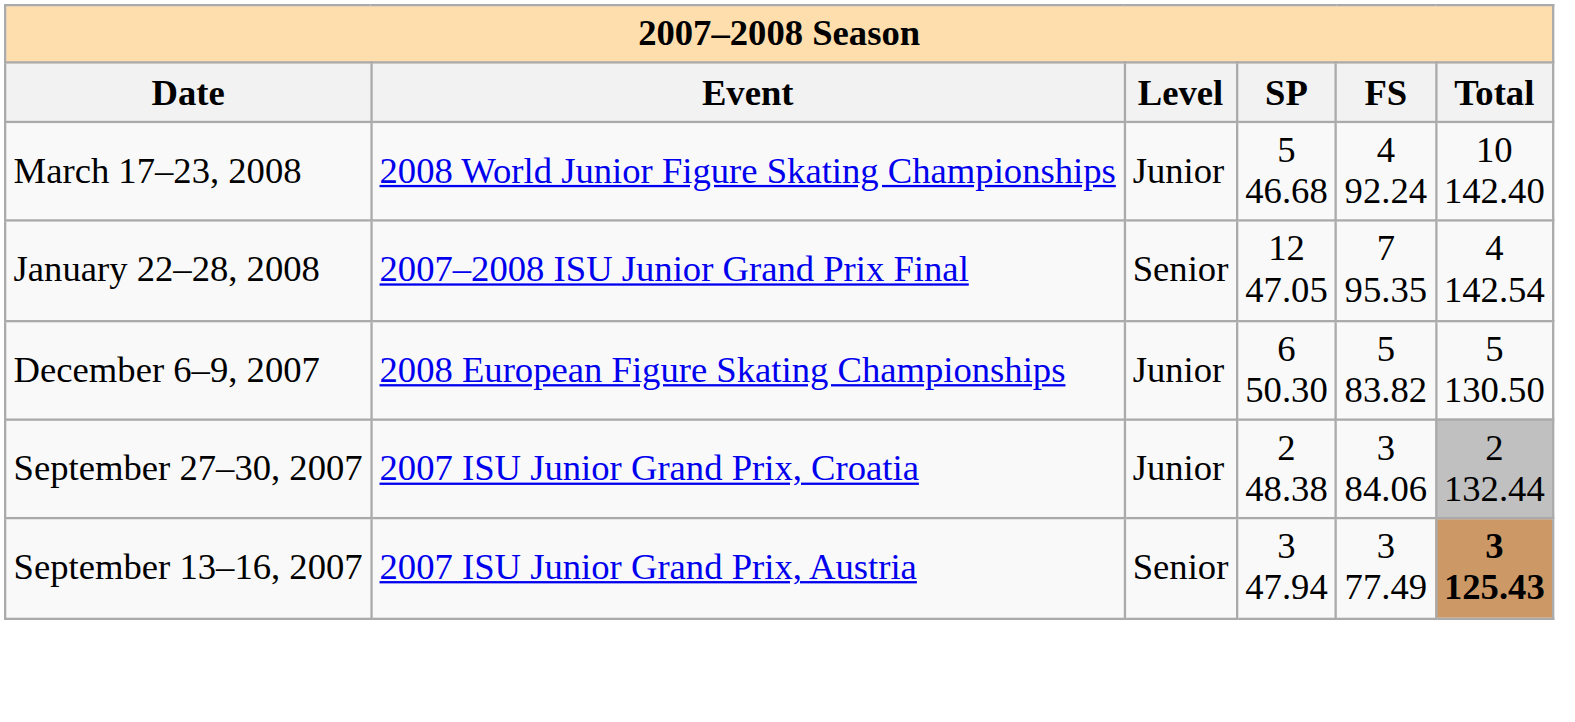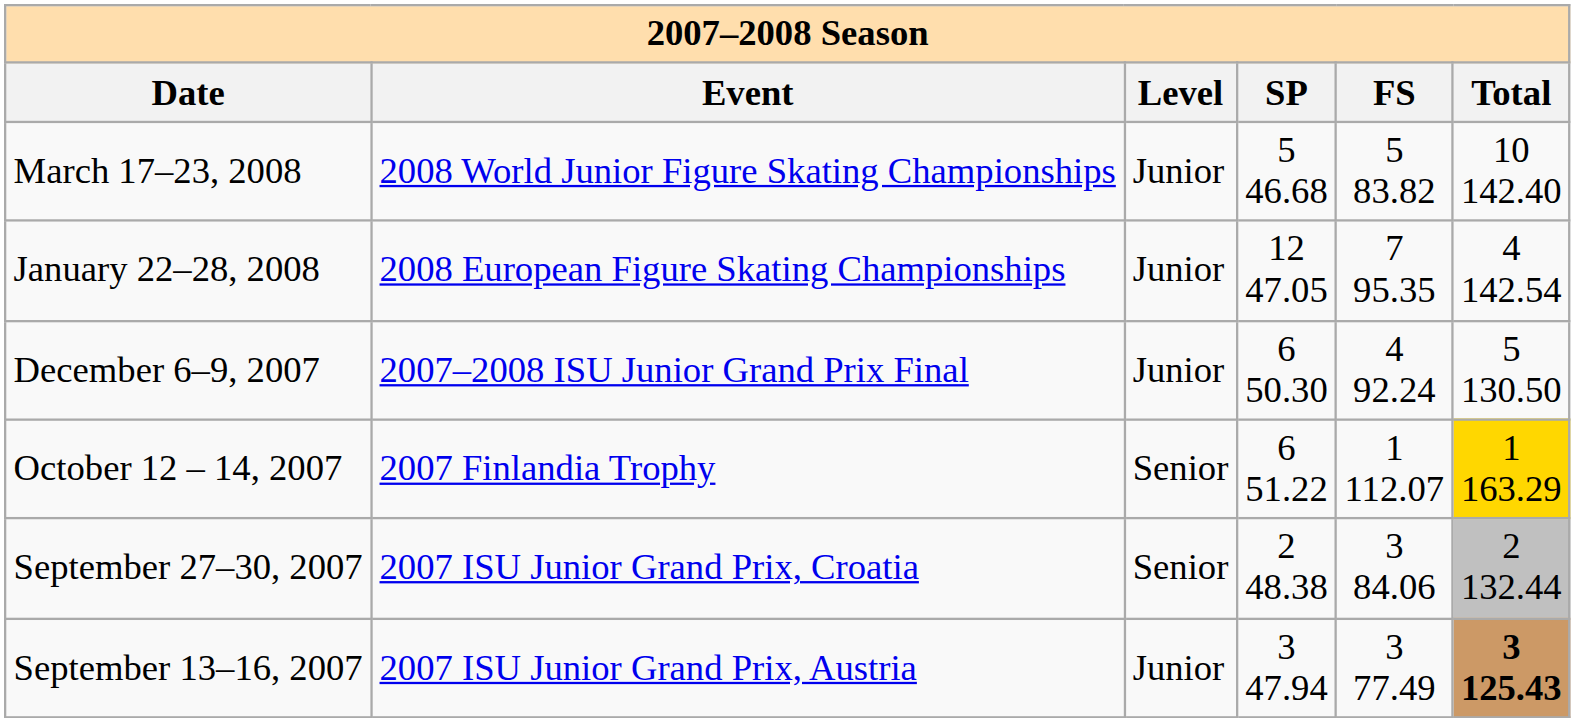 <table class="wikitable">
 <tr>
 <td colspan="6" style="background-color: #ffdead" align="center"><strong>2007–2008 Season </strong></td>
 </tr>
 <tr>
 <th>Date</th>
 <th>Event</th>
 <th>Level</th>
 <th>SP</th>
 <th>FS</th>
 <th>Total</th>
 </tr>
 <tr>
 <td>March 17–23, 2008</td>
 <td><a href='#'>2008 World Junior Figure Skating Championships</a></td>
 <td>Junior</td>
 <td align="center">5<br>46.68</td>
-<td align="center">4<br> 92.24</td>
+<td align="center">5<br>83.82</td>
 <td align="center">10<br> 142.40</td>
 </tr>
 <tr>
 <td>January 22–28, 2008</td>
-<td><a href='#'>2007–2008 ISU Junior Grand Prix Final</a></td>
-<td>Senior</td>
+<td><a href='#'>2008 European Figure Skating Championships</a></td>
+<td>Junior</td>
 <td align="center">12<br> 47.05</td>
 <td align="center">7<br> 95.35</td>
 <td align="center">4<br> 142.54</td>
 </tr>
 <tr>
 <td>December 6–9, 2007</td>
-<td><a href='#'>2008 European Figure Skating Championships</a></td>
+<td><a href='#'>2007–2008 ISU Junior Grand Prix Final</a></td>
 <td>Junior</td>
 <td align="center">6<br> 50.30</td>
-<td align="center">5<br>83.82</td>
+<td align="center">4<br> 92.24</td>
 <td align="center">5<br>130.50</td>
+</tr>
+<tr>
+<td>October 12 – 14, 2007</td>
+<td><a href='#'>2007 Finlandia Trophy</a></td>
+<td>Senior</td>
+<td align="center">6 <br> 51.22</td>
+<td align="center">1 <br> 112.07</td>
+<td align="center" bgcolor="gold">1 <br> 163.29</td>
 </tr>
 <tr>
 <td>September 27–30, 2007</td>
 <td><a href='#'>2007 ISU Junior Grand Prix, Croatia</a></td>
-<td>Junior</td>
+<td>Senior</td>
 <td align="center">2<br>48.38</td>
 <td align="center">3<br>84.06</td>
 <td align="center" bgcolor="silver">2<br>132.44</td>
 </tr>
 <tr>
 <td>September 13–16, 2007</td>
 <td><a href='#'>2007 ISU Junior Grand Prix, Austria</a></td>
-<td>Senior</td>
+<td>Junior</td>
 <td align="center">3<br> 47.94</td>
 <td align="center">3<br> 77.49</td>
 <td align="center" bgcolor="#cc9966"><strong>3<br>125.43</strong></td>
 </tr>
 </table>
